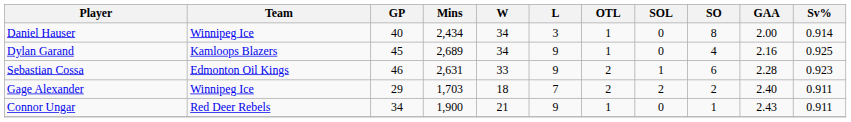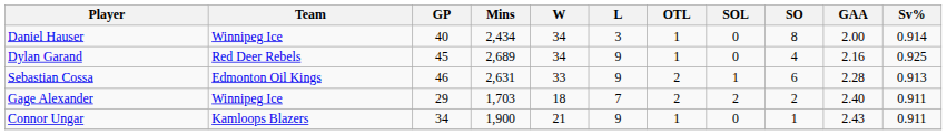 <table class="wikitable sortable" style="text-align: center">
 <tr>
 <th class="unsortable" align=center bgcolor=#F2F2F2 style="width: 15em"><strong>Player</strong></th>
 <th style="width: 15em">Team</th>
 <th style="width: 4em">GP</th>
 <th style="width: 4em">Mins</th>
 <th style="width: 4em">W</th>
 <th style="width: 4em">L</th>
 <th style="width: 4em">OTL</th>
 <th style="width: 4em">SOL</th>
 <th style="width: 4em">SO</th>
 <th style="width: 4em">GAA</th>
 <th style="width: 4em">Sv%</th>
 </tr>
 <tr>
 <td align=left><a href='#'>Daniel Hauser</a></td>
 <td align=left><a href='#'>Winnipeg Ice</a></td>
 <td>40</td>
 <td>2,434</td>
 <td>34</td>
 <td>3</td>
 <td>1</td>
 <td>0</td>
 <td>8</td>
 <td>2.00</td>
 <td>0.914</td>
 </tr>
 <tr>
 <td align=left><a href='#'>Dylan Garand</a></td>
-<td align=left><a href='#'>Kamloops Blazers</a></td>
+<td align=left><a href='#'>Red Deer Rebels</a></td>
 <td>45</td>
 <td>2,689</td>
 <td>34</td>
 <td>9</td>
 <td>1</td>
 <td>0</td>
 <td>4</td>
 <td>2.16</td>
 <td>0.925</td>
 </tr>
 <tr>
 <td align=left><a href='#'>Sebastian Cossa</a></td>
 <td align=left><a href='#'>Edmonton Oil Kings</a></td>
 <td>46</td>
 <td>2,631</td>
 <td>33</td>
 <td>9</td>
 <td>2</td>
 <td>1</td>
 <td>6</td>
 <td>2.28</td>
-<td>0.923</td>
+<td>0.913</td>
 </tr>
 <tr>
 <td align=left><a href='#'>Gage Alexander</a></td>
 <td align=left><a href='#'>Winnipeg Ice</a></td>
 <td>29</td>
 <td>1,703</td>
 <td>18</td>
 <td>7</td>
 <td>2</td>
 <td>2</td>
 <td>2</td>
 <td>2.40</td>
 <td>0.911</td>
 </tr>
 <tr>
 <td align=left><a href='#'>Connor Ungar</a></td>
-<td align=left><a href='#'>Red Deer Rebels</a></td>
+<td align=left><a href='#'>Kamloops Blazers</a></td>
 <td>34</td>
 <td>1,900</td>
 <td>21</td>
 <td>9</td>
 <td>1</td>
 <td>0</td>
 <td>1</td>
 <td>2.43</td>
 <td>0.911</td>
 </tr>
 <tr>
 </tr>
 </table>
